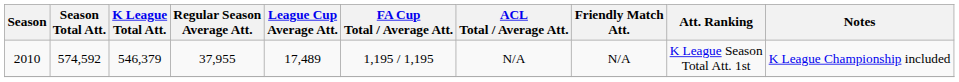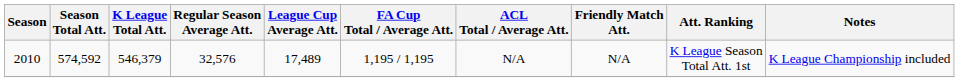 <table class="wikitable" style="text-align:center">
 <tr>
 <th>Season</th>
 <th>Season<br>Total Att.</th>
 <th><a href='#'>K League</a><br>Total Att.</th>
 <th>Regular Season<br>Average Att.</th>
 <th><a href='#'>League Cup</a><br>Average Att.</th>
 <th><a href='#'>FA Cup</a><br>Total / Average Att.</th>
 <th><a href='#'>ACL</a><br>Total / Average Att.</th>
 <th>Friendly Match<br> Att.</th>
 <th>Att. Ranking</th>
 <th>Notes</th>
 </tr>
 <tr>
 <td>2010</td>
 <td>574,592</td>
 <td>546,379</td>
-<td>37,955</td>
+<td>32,576</td>
 <td>17,489</td>
 <td>1,195 / 1,195</td>
 <td>N/A</td>
 <td>N/A</td>
 <td><a href='#'>K League</a> Season<br>Total Att. 1st</td>
 <td align=left><a href='#'>K League Championship</a> included</td>
 </tr>
 <tr>
 </tr>
 </table>
